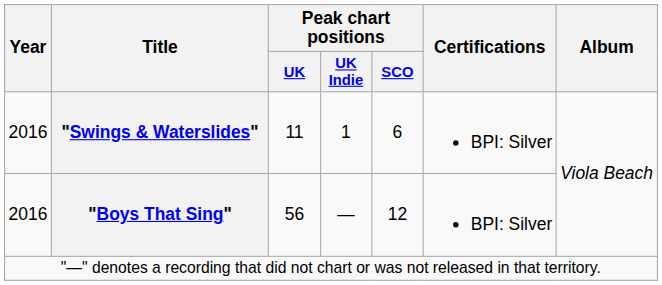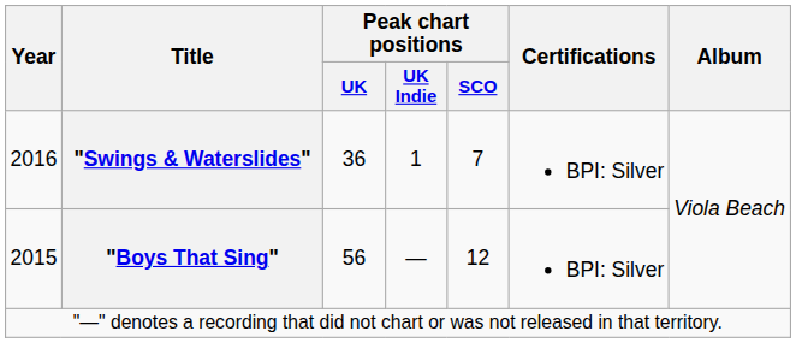 <table class="wikitable plainrowheaders" style="text-align:center;">
 <tr>
 <th scope="col" style="width:1em;" rowspan="2">Year</th>
 <th scope="col" style="width:12em;" rowspan="2">Title</th>
 <th scope="col" colspan="3">Peak chart positions</th>
 <th scope="col" rowspan="2">Certifications</th>
 <th scope="col" rowspan="2">Album</th>
 </tr>
 <tr>
 <th scope="col" style="width:3em;font-size:85%;"><a href='#'>UK</a><br></th>
 <th scope="col" style="width:3em;font-size:85%;"><a href='#'>UK<br>Indie</a><br></th>
 <th scope="col" style="width:3em;font-size:85%;"><a href='#'>SCO</a><br></th>
 </tr>
 <tr>
 <td>2016</td>
 <th scope="row">"<a href='#'>Swings & Waterslides</a>"</th>
-<td>11</td>
+<td>36</td>
 <td>1</td>
-<td>6</td>
+<td>7</td>
 <td><br><ul><li>BPI: Silver</li></ul></td>
 <td rowspan="2"><em>Viola Beach</em></td>
 </tr>
 <tr>
-<td>2016</td>
+<td>2015</td>
 <th scope="row">"<a href='#'>Boys That Sing</a>"</th>
 <td>56</td>
 <td>—</td>
 <td>12</td>
 <td><br><ul><li>BPI: Silver</li></ul></td>
 </tr>
 <tr>
 <td colspan="7" style="font-size:90%">"—" denotes a recording that did not chart or was not released in that territory.</td>
 </tr>
 </table>
